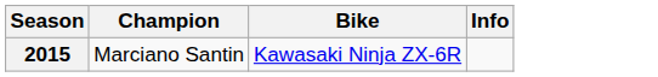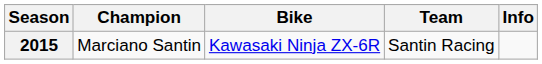 <table class="wikitable">
 <tr>
 <th>Season</th>
 <th>Champion</th>
 <th>Bike</th>
+<th>Team</th>
 <th>Info</th>
 </tr>
 <tr>
 <th>2015</th>
 <td> Marciano Santin</td>
 <td> <a href='#'>Kawasaki Ninja ZX-6R</a></td>
+<td> Santin Racing</td>
 <td></td>
 </tr>
 </table>
